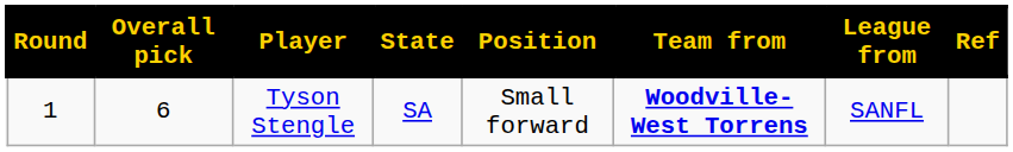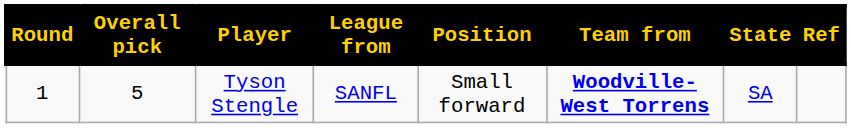 <table class="wikitable" style="text-align:center; font-size:100%; width:60%;">
 <tr>
 <th style="background:black; color:#FED102; border: solid black 2px;">Round</th>
 <th style="background:black; color:#FED102; border: solid black 2px;">Overall pick</th>
 <th style="background:black; color:#FED102; border: solid black 2px;">Player</th>
-<th style="background:black; color:#FED102; border: solid black 2px;">State</th>
+<th style="background:black; color:#FED102; border: solid black 2px;">League from</th>
 <th style="background:black; color:#FED102; border: solid black 2px;">Position</th>
 <th style="background:black; color:#FED102; border: solid black 2px;">Team from</th>
-<th style="background:black; color:#FED102; border: solid black 2px;">League from</th>
+<th style="background:black; color:#FED102; border: solid black 2px;">State</th>
 <th style="background:black; color:#FED102; border: solid black 2px;">Ref</th>
 </tr>
 <tr>
 <td>1</td>
-<td>6</td>
+<td>5</td>
 <td><a href='#'>Tyson Stengle</a></td>
-<td><a href='#'>SA</a></td>
+<td><a href='#'>SANFL</a></td>
 <td>Small forward</td>
 <td><strong><a href='#'>Woodville-West Torrens</a></strong></td>
-<td><a href='#'>SANFL</a></td>
+<td><a href='#'>SA</a></td>
 <td></td>
 </tr>
 </table>
